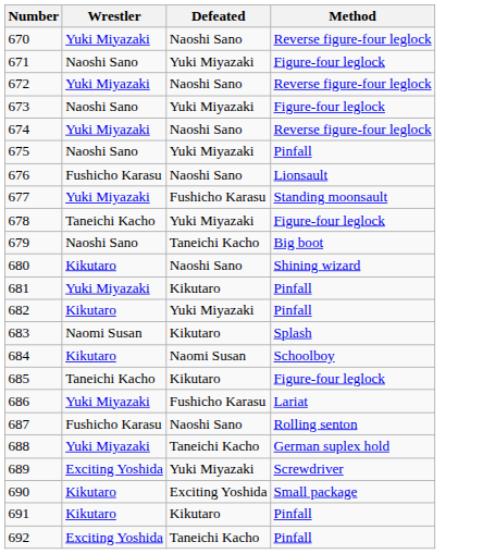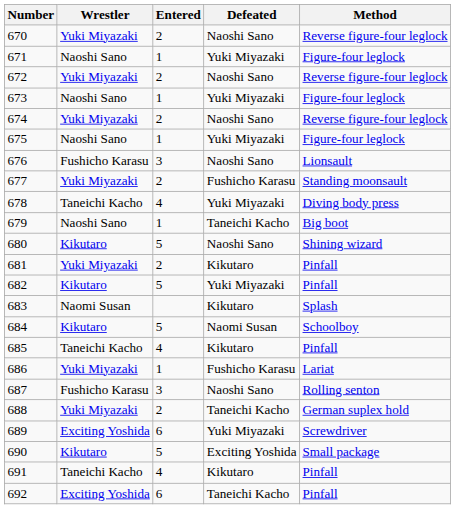 <table class="wikitable sortable">
 <tr>
 <th>Number</th>
 <th>Wrestler</th>
+<th>Entered</th>
 <th>Defeated</th>
 <th>Method</th>
 </tr>
 <tr>
 <td>670</td>
 <td><a href='#'>Yuki Miyazaki</a></td>
+<td>2</td>
 <td>Naoshi Sano</td>
 <td><a href='#'>Reverse figure-four leglock</a></td>
 </tr>
 <tr>
 <td>671</td>
 <td>Naoshi Sano</td>
+<td>1</td>
 <td>Yuki Miyazaki</td>
 <td><a href='#'>Figure-four leglock</a></td>
 </tr>
 <tr>
 <td>672</td>
 <td><a href='#'>Yuki Miyazaki</a></td>
+<td>2</td>
 <td>Naoshi Sano</td>
 <td><a href='#'>Reverse figure-four leglock</a></td>
 </tr>
 <tr>
 <td>673</td>
 <td>Naoshi Sano</td>
+<td>1</td>
 <td>Yuki Miyazaki</td>
 <td><a href='#'>Figure-four leglock</a></td>
 </tr>
 <tr>
 <td>674</td>
 <td><a href='#'>Yuki Miyazaki</a></td>
+<td>2</td>
 <td>Naoshi Sano</td>
 <td><a href='#'>Reverse figure-four leglock</a></td>
 </tr>
 <tr>
 <td>675</td>
 <td>Naoshi Sano</td>
+<td>1</td>
 <td>Yuki Miyazaki</td>
-<td><a href='#'>Pinfall</a></td>
+<td><a href='#'>Figure-four leglock</a></td>
 </tr>
 <tr>
 <td>676</td>
 <td>Fushicho Karasu</td>
+<td>3</td>
 <td>Naoshi Sano</td>
 <td><a href='#'>Lionsault</a></td>
 </tr>
 <tr>
 <td>677</td>
 <td><a href='#'>Yuki Miyazaki</a></td>
+<td>2</td>
 <td>Fushicho Karasu</td>
 <td><a href='#'>Standing moonsault</a></td>
 </tr>
 <tr>
 <td>678</td>
 <td>Taneichi Kacho</td>
+<td>4</td>
 <td>Yuki Miyazaki</td>
-<td><a href='#'>Figure-four leglock</a></td>
+<td><a href='#'>Diving body press</a></td>
 </tr>
 <tr>
 <td>679</td>
 <td>Naoshi Sano</td>
+<td>1</td>
 <td>Taneichi Kacho</td>
 <td><a href='#'>Big boot</a></td>
 </tr>
 <tr>
 <td>680</td>
 <td><a href='#'>Kikutaro</a></td>
+<td>5</td>
 <td>Naoshi Sano</td>
 <td><a href='#'>Shining wizard</a></td>
 </tr>
 <tr>
 <td>681</td>
 <td><a href='#'>Yuki Miyazaki</a></td>
+<td>2</td>
 <td>Kikutaro</td>
 <td><a href='#'>Pinfall</a></td>
 </tr>
 <tr>
 <td>682</td>
 <td><a href='#'>Kikutaro</a></td>
+<td>5</td>
 <td>Yuki Miyazaki</td>
 <td><a href='#'>Pinfall</a></td>
 </tr>
 <tr>
 <td>683</td>
 <td>Naomi Susan</td>
+<td></td>
 <td>Kikutaro</td>
 <td><a href='#'>Splash</a></td>
 </tr>
 <tr>
 <td>684</td>
 <td><a href='#'>Kikutaro</a></td>
+<td>5</td>
 <td>Naomi Susan</td>
 <td><a href='#'>Schoolboy</a></td>
 </tr>
 <tr>
 <td>685</td>
 <td>Taneichi Kacho</td>
+<td>4</td>
 <td>Kikutaro</td>
-<td><a href='#'>Figure-four leglock</a></td>
+<td><a href='#'>Pinfall</a></td>
 </tr>
 <tr>
 <td>686</td>
 <td><a href='#'>Yuki Miyazaki</a></td>
+<td>1</td>
 <td>Fushicho Karasu</td>
 <td><a href='#'>Lariat</a></td>
 </tr>
 <tr>
 <td>687</td>
 <td>Fushicho Karasu</td>
+<td>3</td>
 <td>Naoshi Sano</td>
 <td><a href='#'>Rolling senton</a></td>
 </tr>
 <tr>
 <td>688</td>
 <td><a href='#'>Yuki Miyazaki</a></td>
+<td>2</td>
 <td>Taneichi Kacho</td>
 <td><a href='#'>German suplex hold</a></td>
 </tr>
 <tr>
 <td>689</td>
 <td><a href='#'>Exciting Yoshida</a></td>
+<td>6</td>
 <td>Yuki Miyazaki</td>
 <td><a href='#'>Screwdriver</a></td>
 </tr>
 <tr>
 <td>690</td>
 <td><a href='#'>Kikutaro</a></td>
+<td>5</td>
 <td>Exciting Yoshida</td>
 <td><a href='#'>Small package</a></td>
 </tr>
 <tr>
 <td>691</td>
-<td><a href='#'>Kikutaro</a></td>
+<td>Taneichi Kacho</td>
+<td>4</td>
 <td>Kikutaro</td>
 <td><a href='#'>Pinfall</a></td>
 </tr>
 <tr>
 <td>692</td>
 <td><a href='#'>Exciting Yoshida</a></td>
+<td>6</td>
 <td>Taneichi Kacho</td>
 <td><a href='#'>Pinfall</a></td>
 </tr>
 </table>
